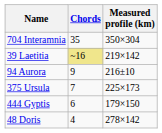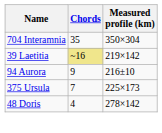 <table class=wikitable style="font-size: 0.9em; margin-left: 0.6em" align="right">
 <tr>
 <th>Name</th>
 <th><a href='#'>Chords</a></th>
 <th>Measured<br>profile (km)</th>
 </tr>
 <tr>
 <td><a href='#'>704 Interamnia</a></td>
 <td>35</td>
 <td>350×304</td>
 </tr>
 <tr>
 <td><a href='#'>39 Laetitia</a></td>
 <td style="background: khaki;">~16</td>
 <td>219×142</td>
 </tr>
 <tr>
 <td><a href='#'>94 Aurora</a></td>
 <td>9</td>
 <td>216±10</td>
 </tr>
 <tr>
 <td><a href='#'>375 Ursula</a></td>
 <td>7</td>
 <td>225×173</td>
 </tr>
 <tr>
-<td><a href='#'>444 Gyptis</a></td>
-<td>6</td>
-<td>179×150</td>
-</tr>
-<tr>
 <td><a href='#'>48 Doris</a></td>
 <td>4</td>
 <td>278×142</td>
 </tr>
 </table>
